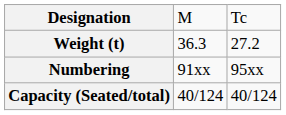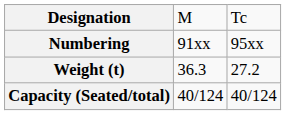 <table class="wikitable">
 <tr>
 <th>Designation</th>
 <td>M</td>
 <td>Tc</td>
 </tr>
 <tr>
+<th>Numbering</th>
+<td>91xx</td>
+<td>95xx</td>
+</tr>
+<tr>
 <th>Weight (t)</th>
 <td>36.3</td>
 <td>27.2</td>
-</tr>
-<tr>
-<th>Numbering</th>
-<td>91xx</td>
-<td>95xx</td>
 </tr>
 <tr>
 <th>Capacity (Seated/total)</th>
 <td>40/124</td>
 <td>40/124</td>
 </tr>
 </table>
